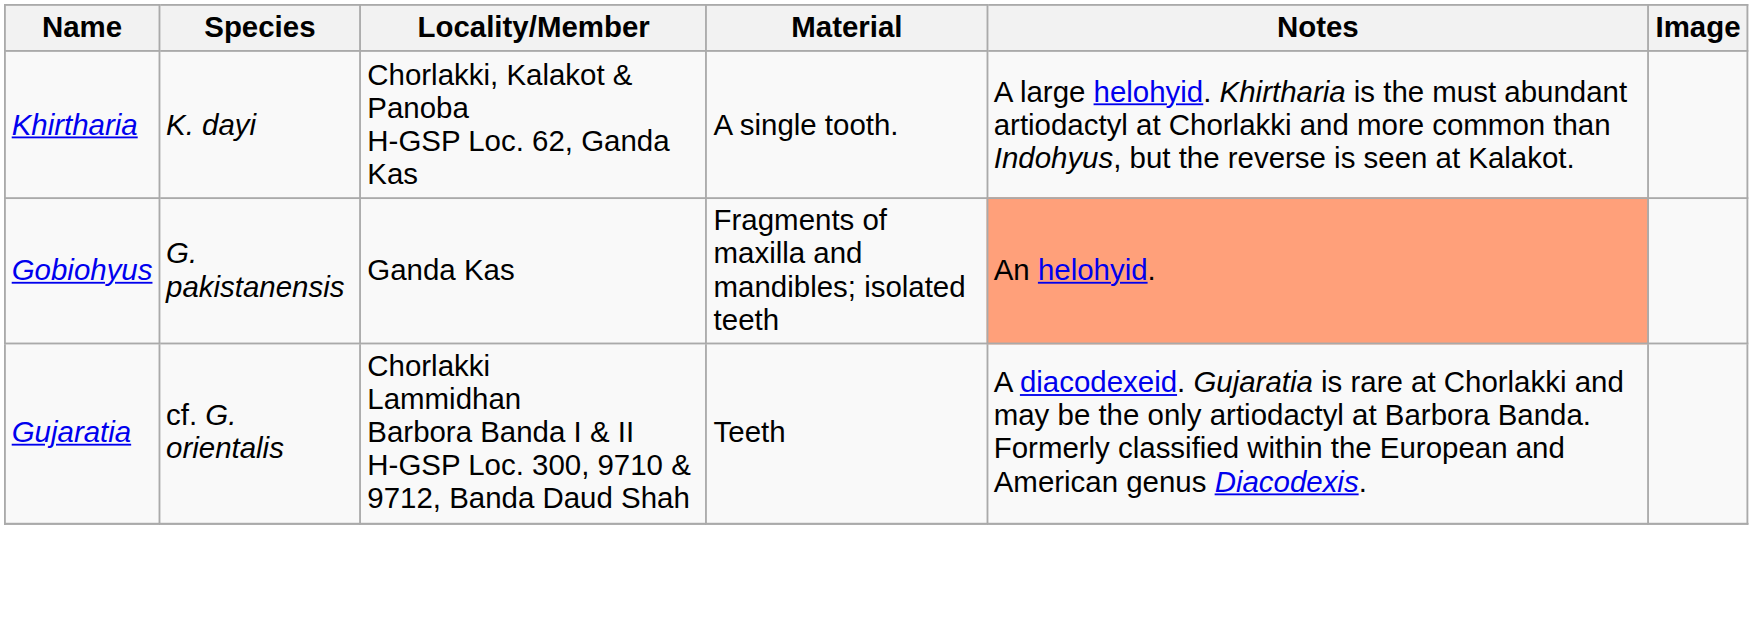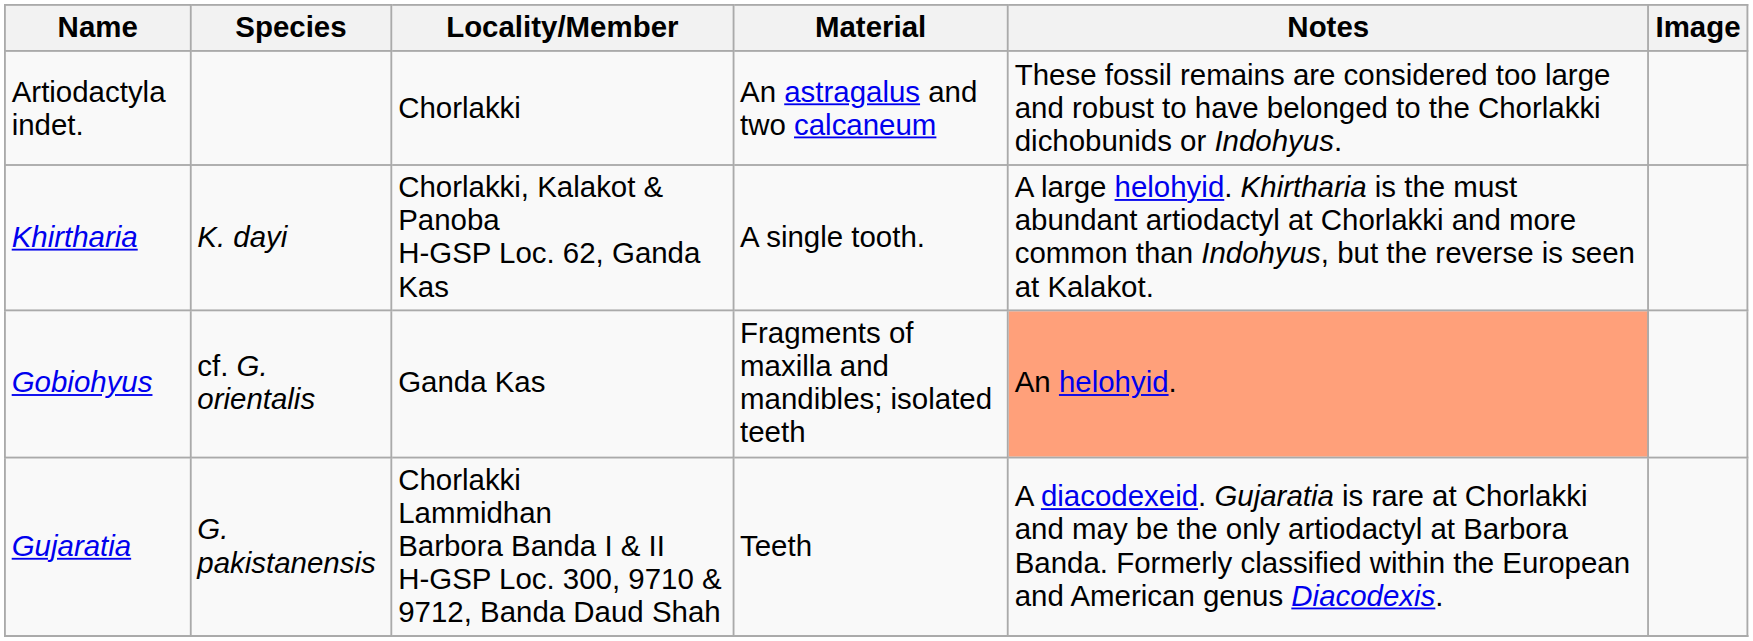 <table class="wikitable" align="center" width="75%">
 <tr>
 <th>Name</th>
 <th>Species</th>
 <th>Locality/Member</th>
 <th>Material</th>
 <th>Notes</th>
 <th>Image</th>
+</tr>
+<tr>
+<td>Artiodactyla indet.</td>
+<td></td>
+<td>Chorlakki</td>
+<td>An <a href='#'>astragalus</a> and two <a href='#'>calcaneum</a></td>
+<td>These fossil remains are considered too large and robust to have belonged to the Chorlakki dichobunids or <em>Indohyus</em>.</td>
+<td></td>
 </tr>
 <tr>
 <td><em><a href='#'>Khirtharia</a></em></td>
 <td><em>K. dayi</em></td>
 <td>Chorlakki, Kalakot & Panoba<br>H-GSP Loc. 62, Ganda Kas</td>
 <td>A single tooth.</td>
 <td>A large <a href='#'>helohyid</a>. <em>Khirtharia</em> is the must abundant artiodactyl at Chorlakki and more common than <em>Indohyus</em>, but the reverse is seen at Kalakot.</td>
 <td></td>
 </tr>
 <tr>
 <td><em><a href='#'>Gobiohyus</a></em></td>
-<td><em>G. pakistanensis</em></td>
+<td>cf. <em>G. orientalis</em></td>
 <td>Ganda Kas</td>
 <td>Fragments of maxilla and mandibles; isolated teeth</td>
 <td style="background: lightsalmon;">An <a href='#'>helohyid</a>.</td>
 <td></td>
 </tr>
 <tr>
 <td><em><a href='#'>Gujaratia</a></em></td>
-<td>cf. <em>G. orientalis</em></td>
+<td><em>G. pakistanensis</em></td>
 <td>Chorlakki<br>Lammidhan<br>Barbora Banda I & II<br>H-GSP Loc. 300, 9710 & 9712, Banda Daud Shah</td>
 <td>Teeth</td>
 <td>A <a href='#'>diacodexeid</a>. <em>Gujaratia</em> is rare at Chorlakki and may be the only artiodactyl at Barbora Banda. Formerly classified within  the European and American genus <em><a href='#'>Diacodexis</a></em>.</td>
 <td></td>
 </tr>
 <tr>
 </tr>
 </table>
